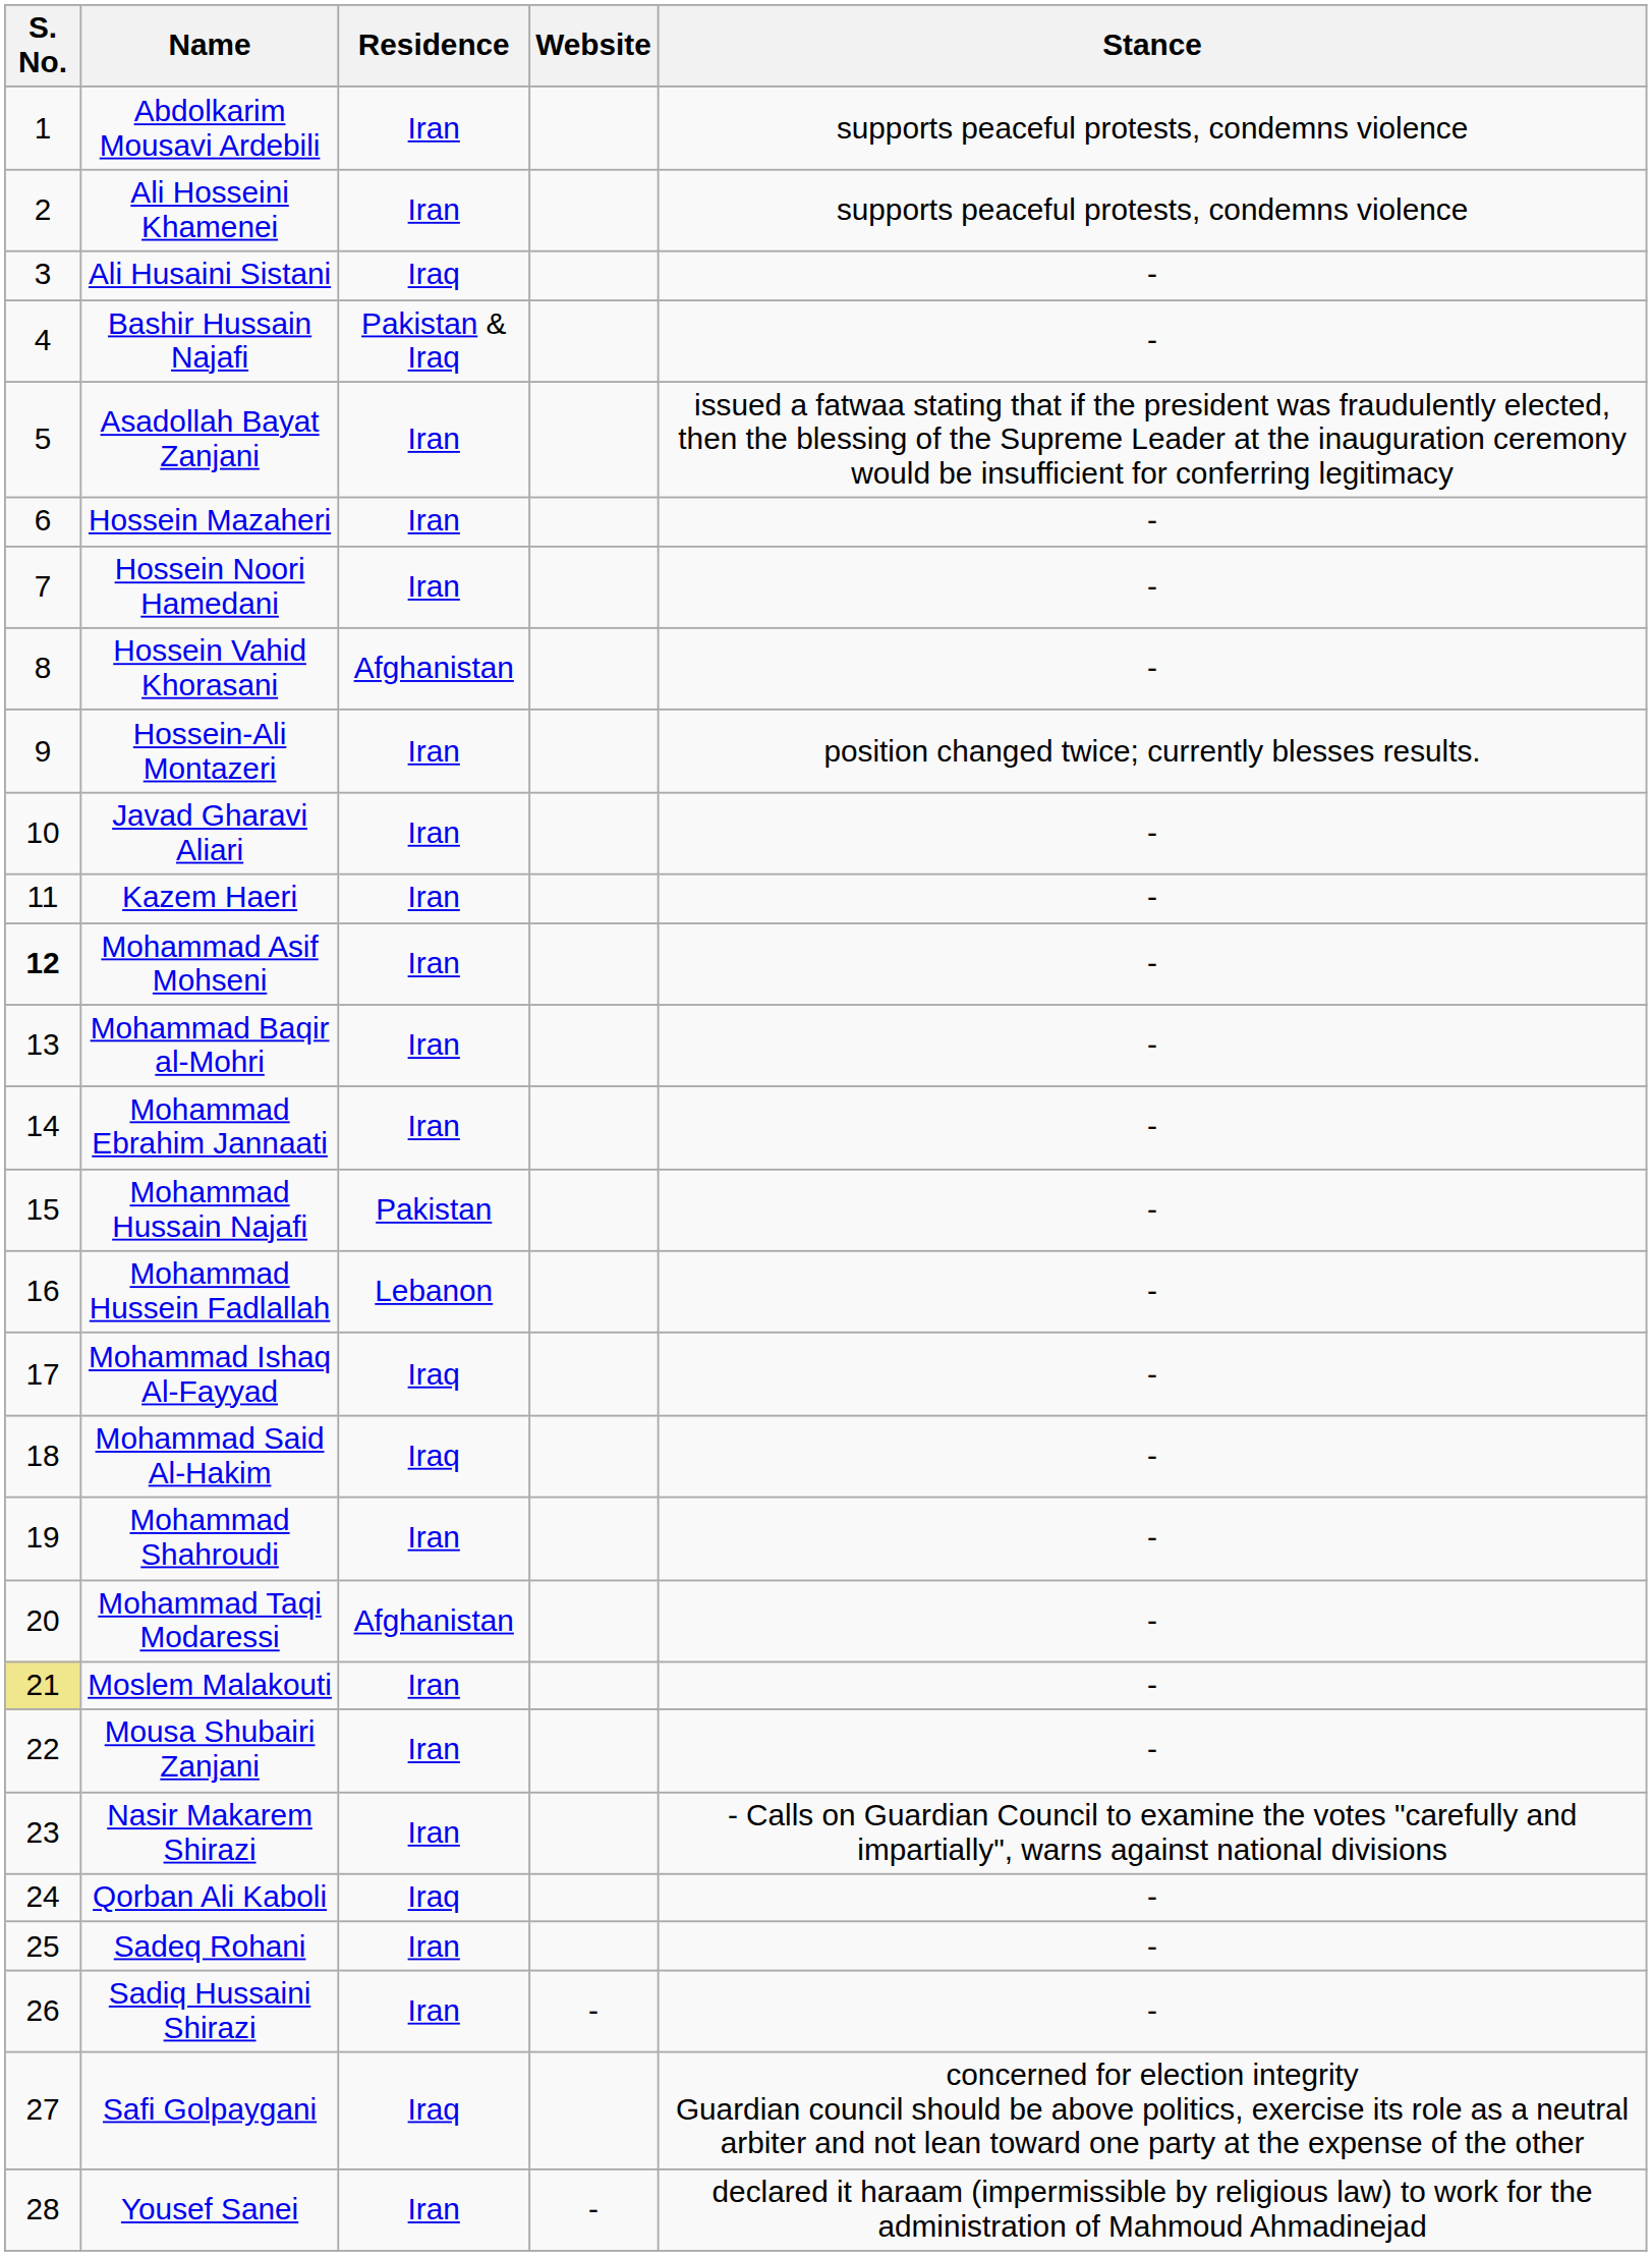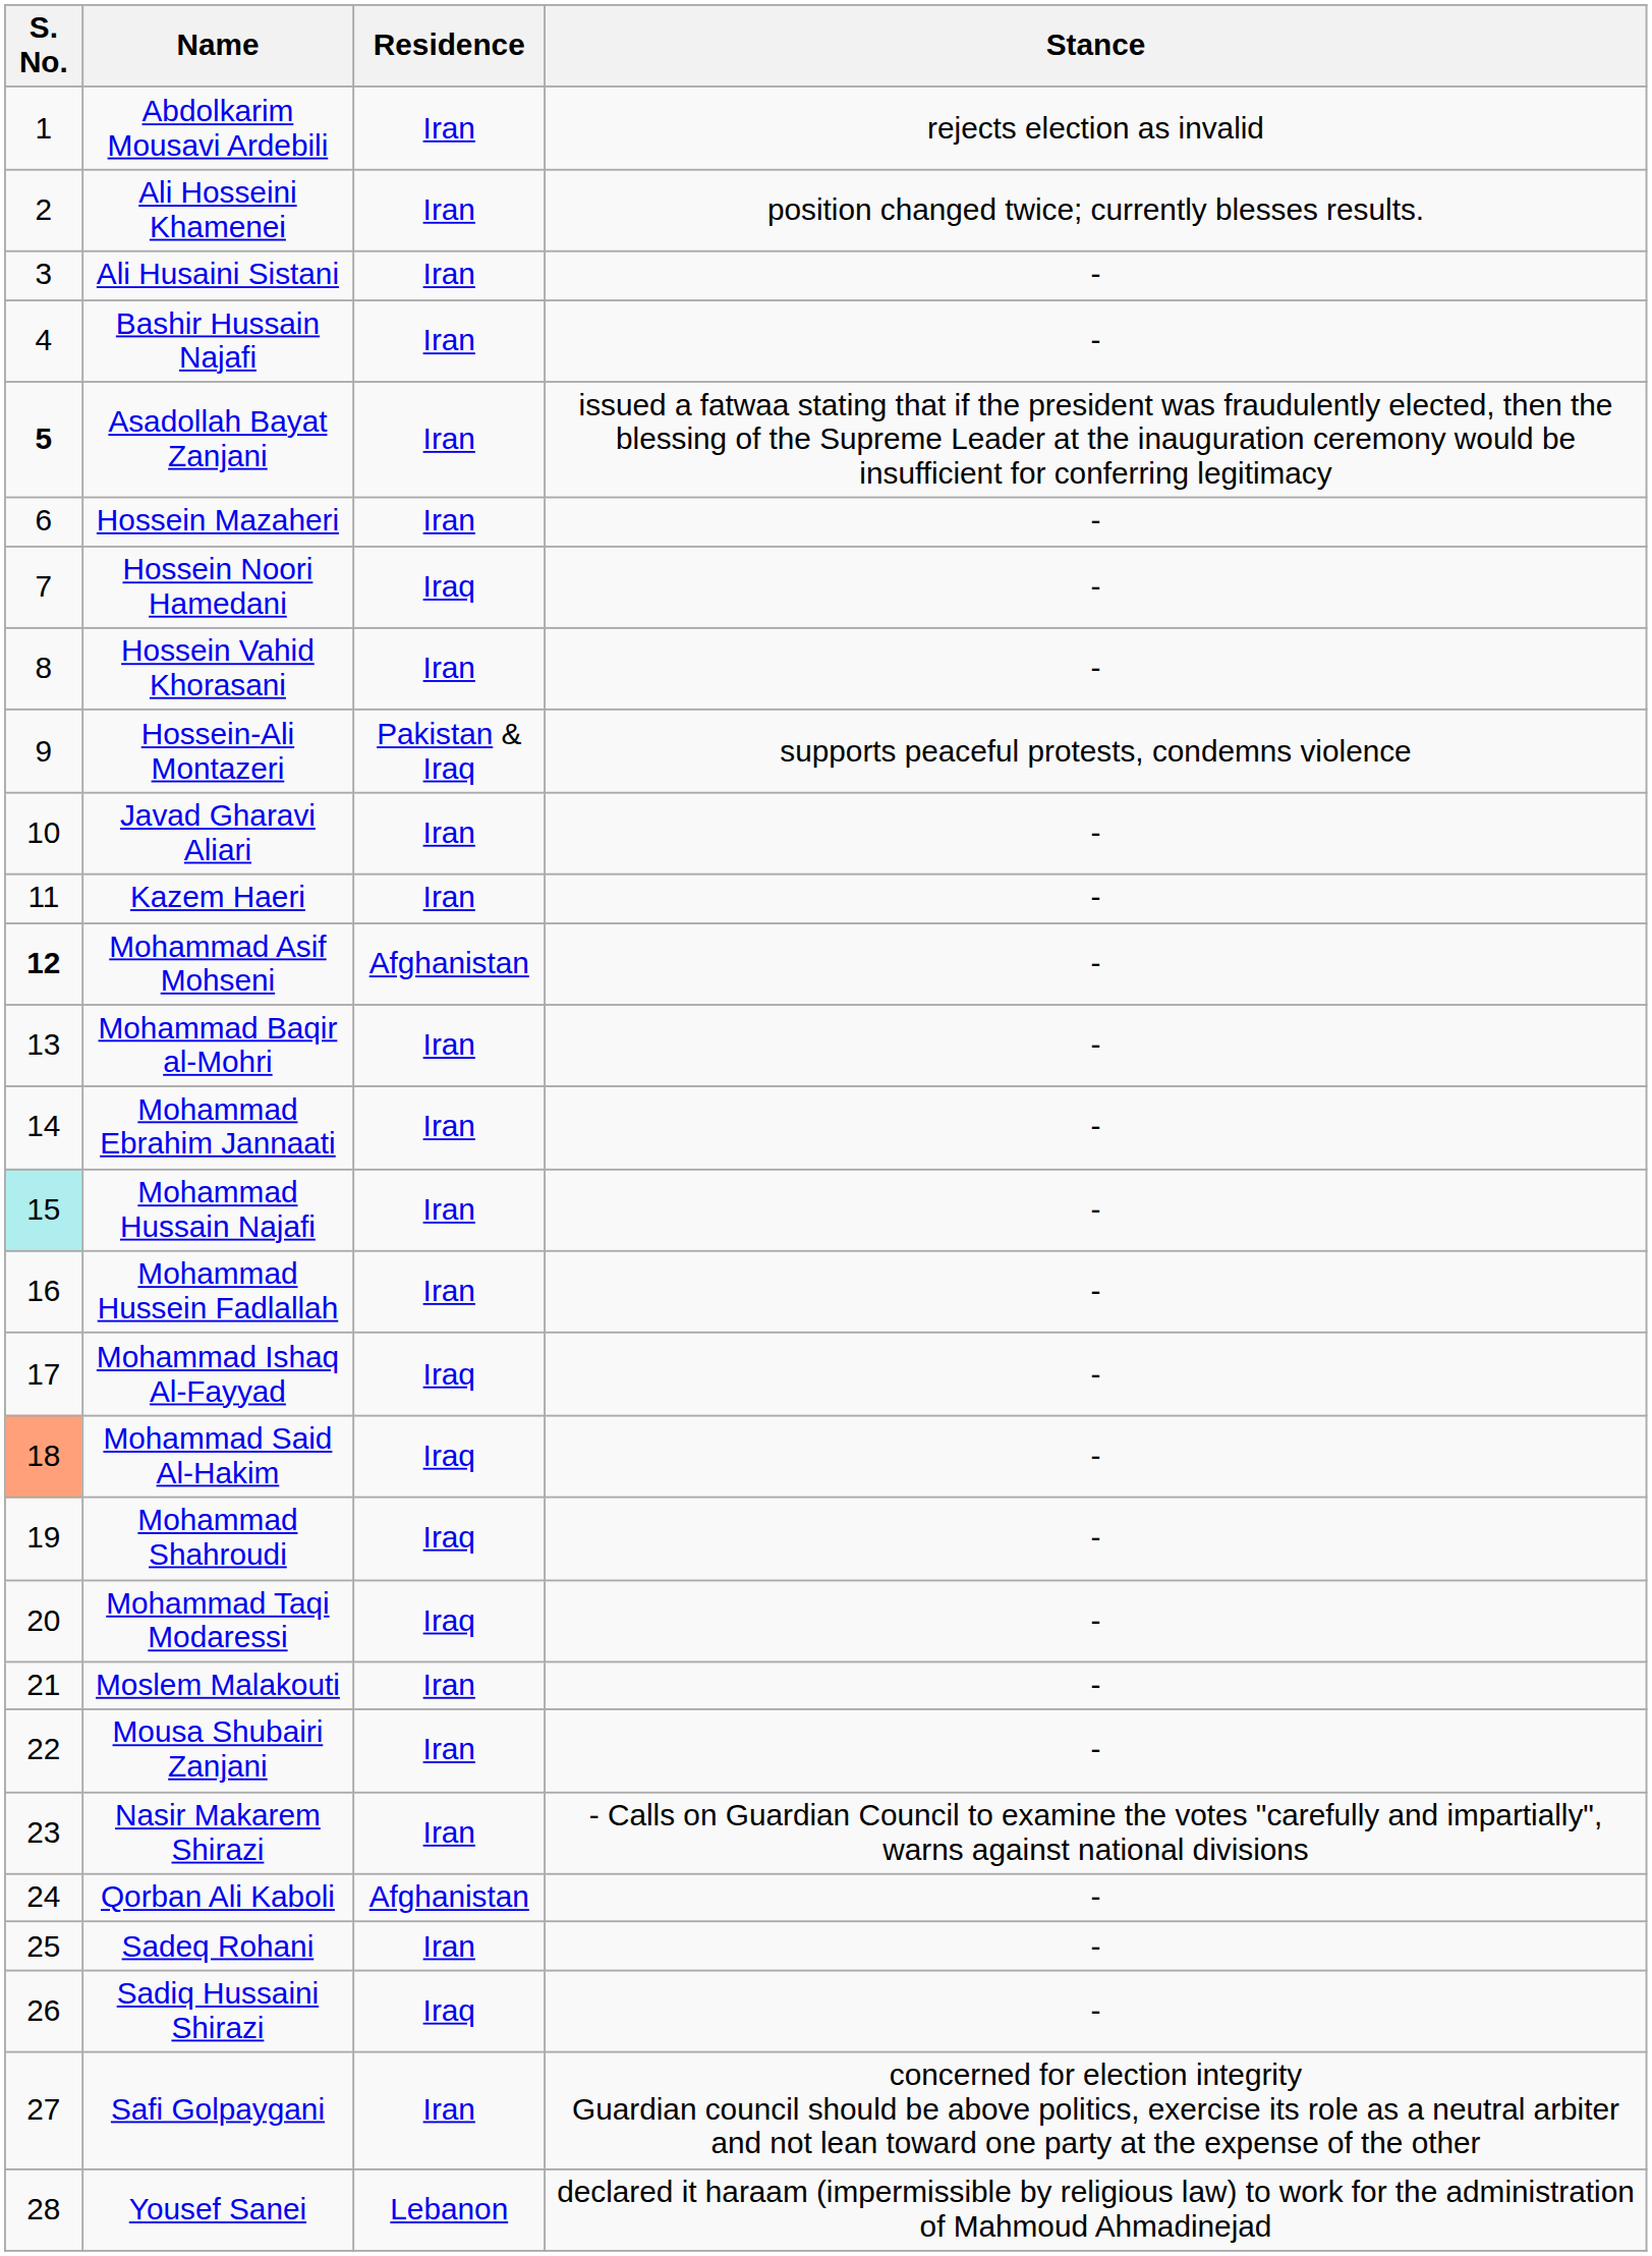 <table class="wikitable sortable" style="text-align:center">
 <tr>
 <th>S. No.</th>
 <th>Name</th>
 <th>Residence</th>
-<th>Website</th>
 <th>Stance</th>
 </tr>
 <tr>
 <td>1</td>
 <td><a href='#'>Abdolkarim Mousavi Ardebili</a></td>
 <td> <a href='#'>Iran</a></td>
-<td></td>
-<td>supports peaceful protests, condemns violence</td>
+<td>rejects election as invalid</td>
 </tr>
 <tr>
 <td>2</td>
 <td><a href='#'>Ali Hosseini Khamenei</a></td>
 <td> <a href='#'>Iran</a></td>
-<td></td>
-<td>supports peaceful protests, condemns violence</td>
+<td>position changed twice; currently blesses results.</td>
 </tr>
 <tr>
 <td>3</td>
 <td><a href='#'>Ali Husaini Sistani</a></td>
-<td> <a href='#'>Iraq</a></td>
-<td></td>
+<td> <a href='#'>Iran</a></td>
 <td>-</td>
 </tr>
 <tr>
 <td>4</td>
 <td><a href='#'>Bashir Hussain Najafi</a></td>
-<td> <a href='#'>Pakistan</a> &  <a href='#'>Iraq</a></td>
-<td></td>
+<td> <a href='#'>Iran</a></td>
 <td>-</td>
 </tr>
 <tr>
-<td>5</td>
+<td><strong>5</strong></td>
 <td><a href='#'>Asadollah Bayat Zanjani</a></td>
 <td> <a href='#'>Iran</a></td>
-<td></td>
 <td>issued a fatwaa stating that if the president was fraudulently elected, then the blessing of the Supreme Leader at the inauguration ceremony would be insufficient for conferring legitimacy</td>
 </tr>
 <tr>
 <td>6</td>
 <td><a href='#'>Hossein Mazaheri</a></td>
 <td> <a href='#'>Iran</a></td>
-<td></td>
 <td>-</td>
 </tr>
 <tr>
 <td>7</td>
 <td><a href='#'>Hossein Noori Hamedani</a></td>
-<td> <a href='#'>Iran</a></td>
-<td></td>
+<td> <a href='#'>Iraq</a></td>
 <td>-</td>
 </tr>
 <tr>
 <td>8</td>
 <td><a href='#'>Hossein Vahid Khorasani</a></td>
-<td> <a href='#'>Afghanistan</a></td>
-<td></td>
+<td> <a href='#'>Iran</a></td>
 <td>-</td>
 </tr>
 <tr>
 <td>9</td>
 <td><a href='#'>Hossein-Ali Montazeri</a></td>
-<td> <a href='#'>Iran</a></td>
-<td></td>
-<td>position changed twice; currently blesses results.</td>
+<td> <a href='#'>Pakistan</a> &  <a href='#'>Iraq</a></td>
+<td>supports peaceful protests, condemns violence</td>
 </tr>
 <tr>
 <td>10</td>
 <td><a href='#'>Javad Gharavi Aliari</a></td>
 <td> <a href='#'>Iran</a></td>
-<td></td>
 <td>-</td>
 </tr>
 <tr>
 <td>11</td>
 <td><a href='#'>Kazem Haeri</a></td>
 <td> <a href='#'>Iran</a></td>
-<td></td>
 <td>-</td>
 </tr>
 <tr>
 <td><strong>12</strong></td>
 <td><a href='#'>Mohammad Asif Mohseni</a></td>
-<td> <a href='#'>Iran</a></td>
-<td></td>
+<td> <a href='#'>Afghanistan</a></td>
 <td>-</td>
 </tr>
 <tr>
 <td>13</td>
 <td><a href='#'>Mohammad Baqir al-Mohri</a></td>
 <td> <a href='#'>Iran</a></td>
-<td></td>
 <td>-</td>
 </tr>
 <tr>
 <td>14</td>
 <td><a href='#'>Mohammad Ebrahim Jannaati</a></td>
 <td> <a href='#'>Iran</a></td>
-<td></td>
 <td>-</td>
 </tr>
 <tr>
-<td>15</td>
+<td style="background: paleturquoise;">15</td>
 <td><a href='#'>Mohammad Hussain Najafi</a></td>
-<td> <a href='#'>Pakistan</a></td>
-<td></td>
+<td> <a href='#'>Iran</a></td>
 <td>-</td>
 </tr>
 <tr>
 <td>16</td>
 <td><a href='#'>Mohammad Hussein Fadlallah</a></td>
-<td> <a href='#'>Lebanon</a></td>
-<td></td>
+<td> <a href='#'>Iran</a></td>
 <td>-</td>
 </tr>
 <tr>
 <td>17</td>
 <td><a href='#'>Mohammad Ishaq Al-Fayyad</a></td>
 <td> <a href='#'>Iraq</a></td>
-<td> </td>
 <td>-</td>
 </tr>
 <tr>
-<td>18</td>
+<td style="background: lightsalmon;">18</td>
 <td><a href='#'>Mohammad Said Al-Hakim</a></td>
 <td> <a href='#'>Iraq</a></td>
-<td></td>
 <td>-</td>
 </tr>
 <tr>
 <td>19</td>
 <td><a href='#'>Mohammad Shahroudi</a></td>
-<td> <a href='#'>Iran</a></td>
-<td> </td>
+<td> <a href='#'>Iraq</a></td>
 <td>-</td>
 </tr>
 <tr>
 <td>20</td>
 <td><a href='#'>Mohammad Taqi Modaressi</a></td>
-<td> <a href='#'>Afghanistan</a></td>
-<td></td>
+<td> <a href='#'>Iraq</a></td>
 <td>-</td>
 </tr>
 <tr>
-<td style="background: khaki;">21</td>
+<td>21</td>
 <td><a href='#'>Moslem Malakouti</a></td>
 <td> <a href='#'>Iran</a></td>
-<td></td>
 <td>-</td>
 </tr>
 <tr>
 <td>22</td>
 <td><a href='#'>Mousa Shubairi Zanjani</a></td>
 <td> <a href='#'>Iran</a></td>
-<td></td>
 <td>-</td>
 </tr>
 <tr>
 <td>23</td>
 <td><a href='#'>Nasir Makarem Shirazi</a></td>
 <td> <a href='#'>Iran</a></td>
-<td> </td>
 <td>- Calls on Guardian Council to examine the votes "carefully and impartially", warns against national divisions</td>
 </tr>
 <tr>
 <td>24</td>
 <td><a href='#'>Qorban Ali Kaboli</a></td>
-<td> <a href='#'>Iraq</a></td>
-<td></td>
+<td> <a href='#'>Afghanistan</a></td>
 <td>-</td>
 </tr>
 <tr>
 <td>25</td>
 <td><a href='#'>Sadeq Rohani</a></td>
 <td> <a href='#'>Iran</a></td>
-<td></td>
 <td>-</td>
 </tr>
 <tr>
 <td>26</td>
 <td><a href='#'>Sadiq Hussaini Shirazi</a></td>
-<td> <a href='#'>Iran</a></td>
-<td> -</td>
+<td> <a href='#'>Iraq</a></td>
 <td>-</td>
 </tr>
 <tr>
 <td>27</td>
 <td><a href='#'>Safi Golpaygani</a></td>
-<td> <a href='#'>Iraq</a></td>
-<td></td>
+<td> <a href='#'>Iran</a></td>
 <td>concerned for election integrity <br> Guardian council should be above politics, exercise its role as a neutral arbiter and not lean toward one party at the expense of the other </td>
 </tr>
 <tr>
 <td>28</td>
 <td><a href='#'>Yousef Sanei</a></td>
-<td> <a href='#'>Iran</a></td>
-<td> -</td>
+<td> <a href='#'>Lebanon</a></td>
 <td>declared it haraam (impermissible by religious law) to work for the administration of Mahmoud Ahmadinejad</td>
 </tr>
 </table>
